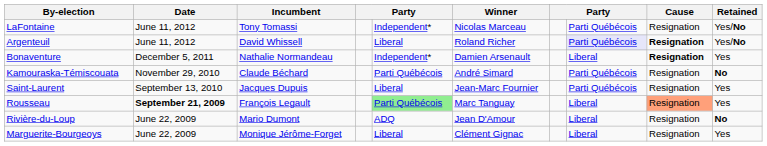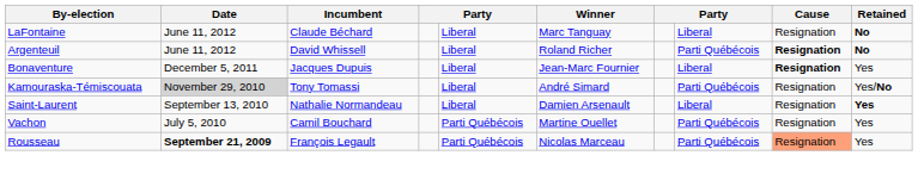 <table class=wikitable style="width:100%">
 <tr>
 <th>By-election</th>
 <th>Date</th>
 <th>Incumbent</th>
 <th colspan=2>Party</th>
 <th>Winner</th>
 <th colspan=2>Party</th>
 <th>Cause</th>
 <th>Retained</th>
 </tr>
 <tr>
 <td><a href='#'>LaFontaine</a></td>
 <td>June 11, 2012</td>
-<td><a href='#'>Tony Tomassi</a></td>
+<td><a href='#'>Claude Béchard</a></td>
 <td>    </td>
-<td><a href='#'>Independent</a>*</td>
-<td><a href='#'>Nicolas Marceau</a></td>
+<td><a href='#'>Liberal</a></td>
+<td><a href='#'>Marc Tanguay</a></td>
 <td>    </td>
-<td><a href='#'>Parti Québécois</a></td>
+<td><a href='#'>Liberal</a></td>
 <td>Resignation</td>
-<td>Yes/<strong>No</strong></td>
+<td><strong>No</strong></td>
 </tr>
 <tr>
 <td><a href='#'>Argenteuil</a></td>
 <td>June 11, 2012</td>
 <td><a href='#'>David Whissell</a></td>
 <td>    </td>
 <td><a href='#'>Liberal</a></td>
 <td><a href='#'>Roland Richer</a></td>
 <td>    </td>
-<td style="background: lavender;"><a href='#'>Parti Québécois</a></td>
+<td><a href='#'>Parti Québécois</a></td>
 <td><strong>Resignation</strong></td>
-<td>Yes/<strong>No</strong></td>
+<td><strong>No</strong></td>
 </tr>
 <tr>
 <td><a href='#'>Bonaventure</a></td>
 <td>December 5, 2011</td>
-<td><a href='#'>Nathalie Normandeau</a></td>
+<td><a href='#'>Jacques Dupuis</a></td>
 <td>    </td>
-<td><a href='#'>Independent</a>*</td>
-<td><a href='#'>Damien Arsenault</a></td>
+<td><a href='#'>Liberal</a></td>
+<td><a href='#'>Jean-Marc Fournier</a></td>
 <td>    </td>
 <td><a href='#'>Liberal</a></td>
 <td><strong>Resignation</strong></td>
 <td>Yes</td>
 </tr>
 <tr>
 <td><a href='#'>Kamouraska-Témiscouata</a></td>
-<td>November 29, 2010</td>
-<td><a href='#'>Claude Béchard</a></td>
+<td style="background: lightgrey;">November 29, 2010</td>
+<td><a href='#'>Tony Tomassi</a></td>
 <td>    </td>
-<td><a href='#'>Parti Québécois</a></td>
+<td><a href='#'>Liberal</a></td>
 <td><a href='#'>André Simard</a></td>
 <td>    </td>
 <td><a href='#'>Parti Québécois</a></td>
 <td>Resignation</td>
-<td><strong>No</strong></td>
+<td>Yes/<strong>No</strong></td>
 </tr>
 <tr>
 <td><a href='#'>Saint-Laurent</a></td>
 <td>September 13, 2010</td>
-<td><a href='#'>Jacques Dupuis</a></td>
+<td><a href='#'>Nathalie Normandeau</a></td>
 <td>    </td>
 <td><a href='#'>Liberal</a></td>
-<td><a href='#'>Jean-Marc Fournier</a></td>
+<td><a href='#'>Damien Arsenault</a></td>
+<td>    </td>
+<td><a href='#'>Liberal</a></td>
+<td>Resignation</td>
+<td><strong>Yes</strong></td>
+</tr>
+<tr>
+<td><a href='#'>Vachon</a></td>
+<td>July 5, 2010</td>
+<td><a href='#'>Camil Bouchard</a></td>
+<td>    </td>
+<td><a href='#'>Parti Québécois</a></td>
+<td><a href='#'>Martine Ouellet</a></td>
 <td>    </td>
 <td><a href='#'>Parti Québécois</a></td>
 <td>Resignation</td>
 <td>Yes</td>
 </tr>
 <tr>
 <td><a href='#'>Rousseau</a></td>
 <td><strong>September 21, 2009</strong></td>
 <td><a href='#'>François Legault</a></td>
 <td>    </td>
-<td style="background: lightgreen;"><a href='#'>Parti Québécois</a></td>
-<td><a href='#'>Marc Tanguay</a></td>
+<td><a href='#'>Parti Québécois</a></td>
+<td><a href='#'>Nicolas Marceau</a></td>
 <td>    </td>
-<td><a href='#'>Liberal</a></td>
+<td><a href='#'>Parti Québécois</a></td>
 <td style="background: lightsalmon;">Resignation</td>
 <td>Yes</td>
 </tr>
-<tr>
-<td><a href='#'>Rivière-du-Loup</a></td>
-<td>June 22, 2009</td>
-<td><a href='#'>Mario Dumont</a></td>
-<td>    </td>
-<td><a href='#'>ADQ</a></td>
-<td><a href='#'>Jean D'Amour</a></td>
-<td>    </td>
-<td><a href='#'>Liberal</a></td>
-<td>Resignation</td>
-<td><strong>No</strong></td>
-</tr>
-<tr>
-<td><a href='#'>Marguerite-Bourgeoys</a></td>
-<td>June 22, 2009</td>
-<td><a href='#'>Monique Jérôme-Forget</a></td>
-<td>    </td>
-<td><a href='#'>Liberal</a></td>
-<td><a href='#'>Clément Gignac</a></td>
-<td>    </td>
-<td><a href='#'>Liberal</a></td>
-<td>Resignation</td>
-<td>Yes</td>
-</tr>
 </table>
